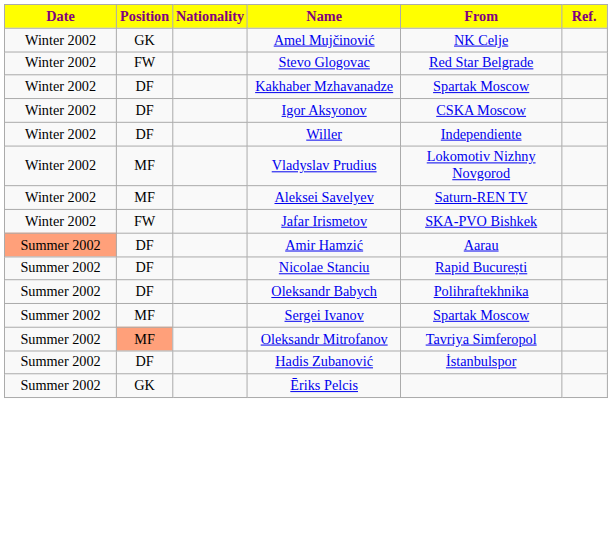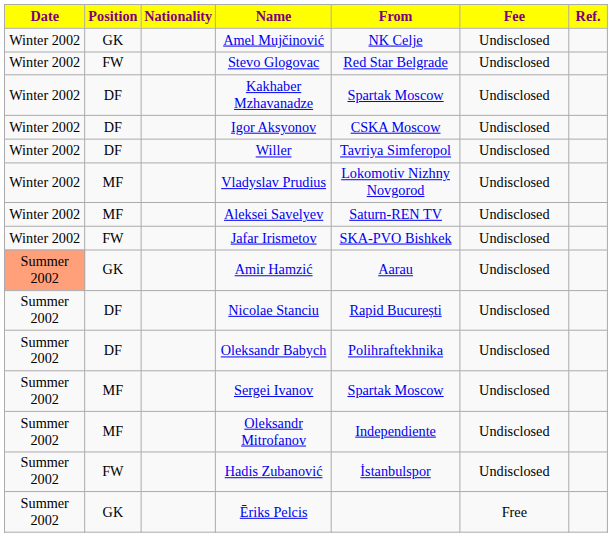 <table class="wikitable"  style="text-align:center; font-size:90%; ">
 <tr>
 <th style="background:#ffff00; color:purple; width:150px;">Date</th>
 <th style="background:#ffff00; color:purple; width:50px;">Position</th>
 <th style="background:#ffff00; color:purple; width:50px;">Nationality</th>
 <th style="background:#ffff00; color:purple; width:200px;">Name</th>
 <th style="background:#ffff00; color:purple; width:200px;">From</th>
+<th style="background:#ffff00; color:purple; width:200px;">Fee</th>
 <th style="background:#ffff00; color:purple; width:50px;">Ref.</th>
 </tr>
 <tr>
 <td>Winter 2002</td>
 <td>GK</td>
 <td></td>
 <td><a href='#'>Amel Mujčinović</a></td>
 <td><a href='#'>NK Celje</a></td>
+<td>Undisclosed</td>
 <td></td>
 </tr>
 <tr>
 <td>Winter 2002</td>
 <td>FW</td>
 <td></td>
 <td><a href='#'>Stevo Glogovac</a></td>
 <td><a href='#'>Red Star Belgrade</a></td>
+<td>Undisclosed</td>
 <td></td>
 </tr>
 <tr>
 <td>Winter 2002</td>
 <td>DF</td>
 <td></td>
 <td><a href='#'>Kakhaber Mzhavanadze</a></td>
 <td><a href='#'>Spartak Moscow</a></td>
+<td>Undisclosed</td>
 <td></td>
 </tr>
 <tr>
 <td>Winter 2002</td>
 <td>DF</td>
 <td></td>
 <td><a href='#'>Igor Aksyonov</a></td>
 <td><a href='#'>CSKA Moscow</a></td>
+<td>Undisclosed</td>
 <td></td>
 </tr>
 <tr>
 <td>Winter 2002</td>
 <td>DF</td>
 <td></td>
 <td><a href='#'>Willer</a></td>
-<td><a href='#'>Independiente</a></td>
+<td><a href='#'>Tavriya Simferopol</a></td>
+<td>Undisclosed</td>
 <td></td>
 </tr>
 <tr>
 <td>Winter 2002</td>
 <td>MF</td>
 <td></td>
 <td><a href='#'>Vladyslav Prudius</a></td>
 <td><a href='#'>Lokomotiv Nizhny Novgorod</a></td>
+<td>Undisclosed</td>
 <td></td>
 </tr>
 <tr>
 <td>Winter 2002</td>
 <td>MF</td>
 <td></td>
 <td><a href='#'>Aleksei Savelyev</a></td>
 <td><a href='#'>Saturn-REN TV</a></td>
+<td>Undisclosed</td>
 <td></td>
 </tr>
 <tr>
 <td>Winter 2002</td>
 <td>FW</td>
 <td></td>
 <td><a href='#'>Jafar Irismetov</a></td>
 <td><a href='#'>SKA-PVO Bishkek</a></td>
+<td>Undisclosed</td>
 <td></td>
 </tr>
 <tr>
 <td style="background: lightsalmon;">Summer 2002</td>
-<td>DF</td>
+<td>GK</td>
 <td></td>
 <td><a href='#'>Amir Hamzić</a></td>
 <td><a href='#'>Aarau</a></td>
+<td>Undisclosed</td>
 <td></td>
 </tr>
 <tr>
 <td>Summer 2002</td>
 <td>DF</td>
 <td></td>
 <td><a href='#'>Nicolae Stanciu</a></td>
 <td><a href='#'>Rapid București</a></td>
+<td>Undisclosed</td>
 <td></td>
 </tr>
 <tr>
 <td>Summer 2002</td>
 <td>DF</td>
 <td></td>
 <td><a href='#'>Oleksandr Babych</a></td>
 <td><a href='#'>Polihraftekhnika</a></td>
+<td>Undisclosed</td>
 <td></td>
 </tr>
 <tr>
 <td>Summer 2002</td>
 <td>MF</td>
 <td></td>
 <td><a href='#'>Sergei Ivanov</a></td>
 <td><a href='#'>Spartak Moscow</a></td>
+<td>Undisclosed</td>
 <td></td>
 </tr>
 <tr>
 <td>Summer 2002</td>
-<td style="background: lightsalmon;">MF</td>
+<td>MF</td>
 <td></td>
 <td><a href='#'>Oleksandr Mitrofanov</a></td>
-<td><a href='#'>Tavriya Simferopol</a></td>
+<td><a href='#'>Independiente</a></td>
+<td>Undisclosed</td>
 <td></td>
 </tr>
 <tr>
 <td>Summer 2002</td>
-<td>DF</td>
+<td>FW</td>
 <td></td>
 <td><a href='#'>Hadis Zubanović</a></td>
 <td><a href='#'>İstanbulspor</a></td>
+<td>Undisclosed</td>
 <td></td>
 </tr>
 <tr>
 <td>Summer 2002</td>
 <td>GK</td>
 <td></td>
 <td><a href='#'>Ēriks Pelcis</a></td>
 <td></td>
+<td>Free</td>
 <td></td>
 </tr>
 </table>
